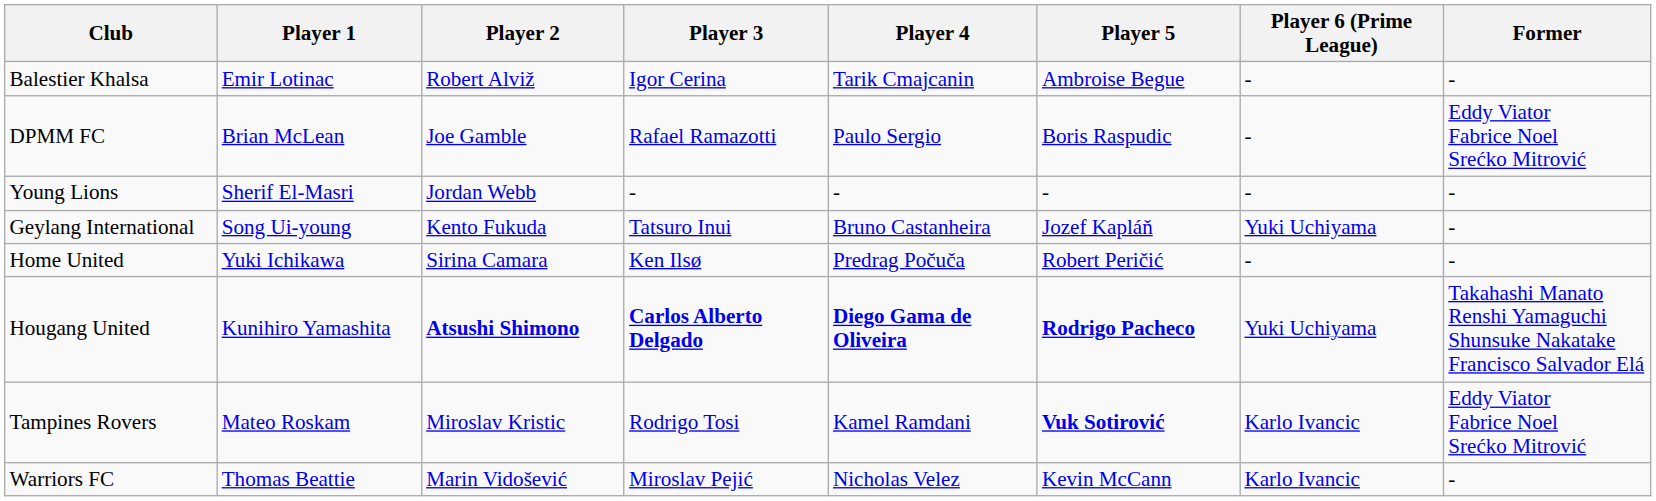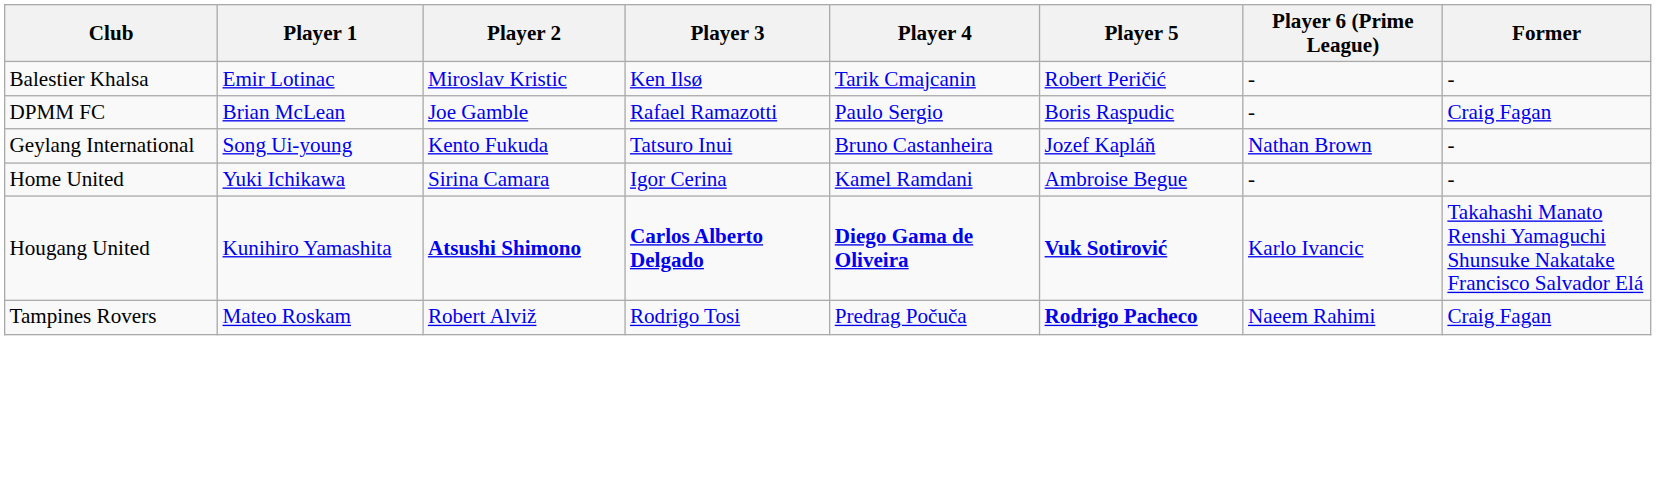 <table class="wikitable sortable">
 <tr>
 <th style="width:200px;">Club</th>
 <th style="width:200px;">Player 1</th>
 <th style="width:200px;">Player 2</th>
 <th style="width:200px;">Player 3</th>
 <th style="width:200px;">Player 4</th>
 <th style="width:200px;">Player 5</th>
 <th style="width:200px;">Player 6  (Prime League)</th>
 <th style="width:200px;">Former</th>
 </tr>
 <tr>
 <td>Balestier Khalsa</td>
 <td> <a href='#'>Emir Lotinac</a></td>
-<td> <a href='#'>Robert Alviž</a></td>
-<td> <a href='#'>Igor Cerina</a></td>
+<td> <a href='#'>Miroslav Kristic</a></td>
+<td> <a href='#'>Ken Ilsø</a></td>
 <td> <a href='#'>Tarik Cmajcanin</a></td>
-<td> <a href='#'>Ambroise Begue</a></td>
+<td> <a href='#'>Robert Peričić</a></td>
 <td> -</td>
 <td> -</td>
 </tr>
 <tr>
 <td> DPMM FC</td>
 <td> <a href='#'>Brian McLean</a></td>
 <td> <a href='#'>Joe Gamble</a></td>
 <td> <a href='#'>Rafael Ramazotti</a></td>
 <td> <a href='#'>Paulo Sergio</a></td>
 <td> <a href='#'>Boris Raspudic</a></td>
 <td> -</td>
-<td> <a href='#'>Eddy Viator</a> <br>  <a href='#'>Fabrice Noel</a><br>  <a href='#'>Srećko Mitrović</a></td>
-</tr>
-<tr>
-<td> Young Lions</td>
-<td> <a href='#'>Sherif El-Masri</a></td>
-<td> <a href='#'>Jordan Webb</a></td>
-<td> -</td>
-<td> -</td>
-<td> -</td>
-<td> -</td>
-<td> -</td>
+<td> <a href='#'>Craig Fagan</a></td>
 </tr>
 <tr>
 <td>Geylang International</td>
 <td> <a href='#'>Song Ui-young</a></td>
 <td> <a href='#'>Kento Fukuda</a></td>
 <td> <a href='#'>Tatsuro Inui</a></td>
 <td> <a href='#'>Bruno Castanheira</a></td>
 <td> <a href='#'>Jozef Kapláň</a></td>
-<td> <a href='#'>Yuki Uchiyama</a></td>
+<td> <a href='#'>Nathan Brown</a></td>
 <td> -</td>
 </tr>
 <tr>
 <td>Home United</td>
 <td> <a href='#'>Yuki Ichikawa</a></td>
 <td> <a href='#'>Sirina Camara</a></td>
-<td> <a href='#'>Ken Ilsø</a></td>
-<td> <a href='#'>Predrag Počuča</a></td>
-<td> <a href='#'>Robert Peričić</a></td>
+<td> <a href='#'>Igor Cerina</a></td>
+<td> <a href='#'>Kamel Ramdani</a></td>
+<td> <a href='#'>Ambroise Begue</a></td>
 <td> -</td>
 <td> -</td>
 </tr>
 <tr>
 <td>Hougang United</td>
 <td> <a href='#'>Kunihiro Yamashita</a></td>
 <td><strong> <a href='#'>Atsushi Shimono</a></strong></td>
 <td><strong> <a href='#'>Carlos Alberto Delgado</a></strong></td>
 <td><strong> <a href='#'>Diego Gama de Oliveira</a></strong></td>
-<td><strong> <a href='#'>Rodrigo Pacheco</a></strong></td>
-<td> <a href='#'>Yuki Uchiyama</a></td>
+<td><strong> <a href='#'>Vuk Sotirović</a></strong></td>
+<td> <a href='#'>Karlo Ivancic</a></td>
 <td> <a href='#'>Takahashi Manato</a> <br>  <a href='#'>Renshi Yamaguchi</a>  <br>  <a href='#'>Shunsuke Nakatake</a> <br> <a href='#'>Francisco Salvador Elá</a></td>
 </tr>
 <tr>
 <td>Tampines Rovers</td>
 <td> <a href='#'>Mateo Roskam</a></td>
-<td> <a href='#'>Miroslav Kristic</a></td>
+<td> <a href='#'>Robert Alviž</a></td>
 <td> <a href='#'>Rodrigo Tosi</a></td>
-<td> <a href='#'>Kamel Ramdani</a></td>
-<td><strong> <a href='#'>Vuk Sotirović</a></strong></td>
-<td> <a href='#'>Karlo Ivancic</a></td>
-<td> <a href='#'>Eddy Viator</a> <br>  <a href='#'>Fabrice Noel</a><br>  <a href='#'>Srećko Mitrović</a></td>
-</tr>
-<tr>
-<td>Warriors FC</td>
-<td> <a href='#'>Thomas Beattie</a></td>
-<td> <a href='#'>Marin Vidošević</a></td>
-<td> <a href='#'>Miroslav Pejić</a></td>
-<td> <a href='#'>Nicholas Velez</a></td>
-<td> <a href='#'>Kevin McCann</a></td>
-<td> <a href='#'>Karlo Ivancic</a></td>
-<td> -</td>
+<td> <a href='#'>Predrag Počuča</a></td>
+<td><strong> <a href='#'>Rodrigo Pacheco</a></strong></td>
+<td> <a href='#'>Naeem Rahimi</a></td>
+<td> <a href='#'>Craig Fagan</a></td>
 </tr>
 </table>
